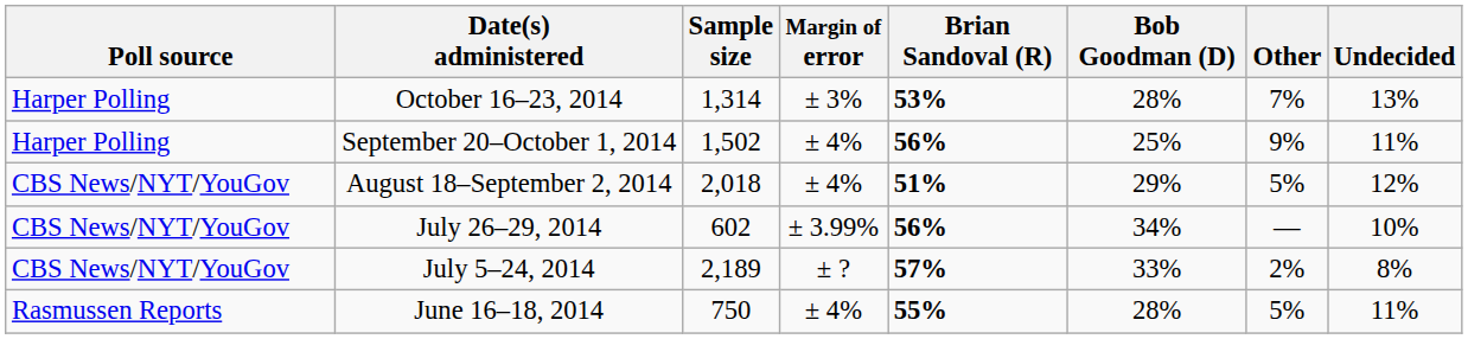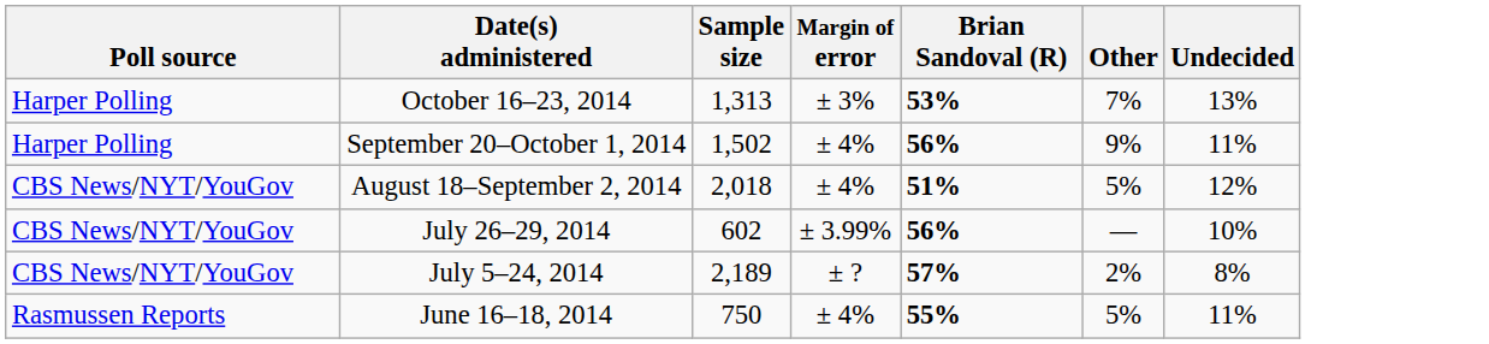 <table class="wikitable">
 <tr valign= bottom>
 <th style="width:190px;">Poll source</th>
 <th style="width:200px;">Date(s)<br>administered</th>
 <th class=small>Sample<br>size</th>
 <th class=small><small>Margin of</small><br>error</th>
 <th style="width:100px;">Brian<br>Sandoval (R)</th>
-<th style="width:100px;">Bob<br>Goodman (D)</th>
 <th style="width:40px;">Other</th>
 <th style="width:40px;">Undecided</th>
 </tr>
 <tr>
 <td><a href='#'>Harper Polling</a></td>
 <td align=center>October 16–23, 2014</td>
-<td align=center>1,314</td>
+<td align=center>1,313</td>
 <td align=center>± 3%</td>
 <td><strong>53%</strong></td>
-<td align=center>28%</td>
 <td align=center>7%</td>
 <td align=center>13%</td>
 </tr>
 <tr>
 <td><a href='#'>Harper Polling</a></td>
 <td align=center>September 20–October 1, 2014</td>
 <td align=center>1,502</td>
 <td align=center>± 4%</td>
 <td><strong>56%</strong></td>
-<td align=center>25%</td>
 <td align=center>9%</td>
 <td align=center>11%</td>
 </tr>
 <tr>
 <td><a href='#'>CBS News</a>/<a href='#'>NYT</a>/<a href='#'>YouGov</a></td>
 <td align=center>August 18–September 2, 2014</td>
 <td align=center>2,018</td>
 <td align=center>± 4%</td>
 <td><strong>51%</strong></td>
-<td align=center>29%</td>
 <td align=center>5%</td>
 <td align=center>12%</td>
 </tr>
 <tr>
 <td><a href='#'>CBS News</a>/<a href='#'>NYT</a>/<a href='#'>YouGov</a></td>
 <td align=center>July 26–29, 2014</td>
 <td align=center>602</td>
 <td align=center>± 3.99%</td>
 <td><strong>56%</strong></td>
-<td align=center>34%</td>
 <td align=center>—</td>
 <td align=center>10%</td>
 </tr>
 <tr>
 <td><a href='#'>CBS News</a>/<a href='#'>NYT</a>/<a href='#'>YouGov</a></td>
 <td align=center>July 5–24, 2014</td>
 <td align=center>2,189</td>
 <td align=center>± ?</td>
 <td><strong>57%</strong></td>
-<td align=center>33%</td>
 <td align=center>2%</td>
 <td align=center>8%</td>
 </tr>
 <tr>
 <td><a href='#'>Rasmussen Reports</a></td>
 <td align=center>June 16–18, 2014</td>
 <td align=center>750</td>
 <td align=center>± 4%</td>
 <td><strong>55%</strong></td>
-<td align=center>28%</td>
 <td align=center>5%</td>
 <td align=center>11%</td>
 </tr>
 </table>
